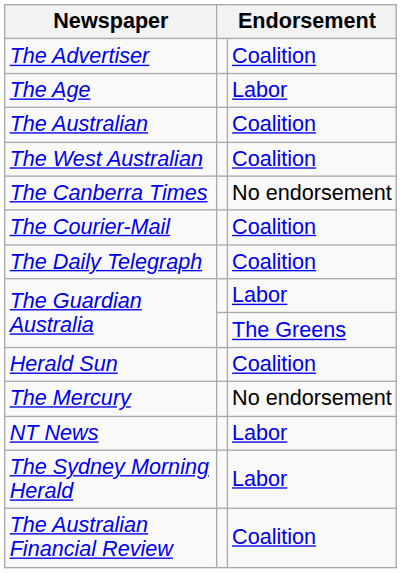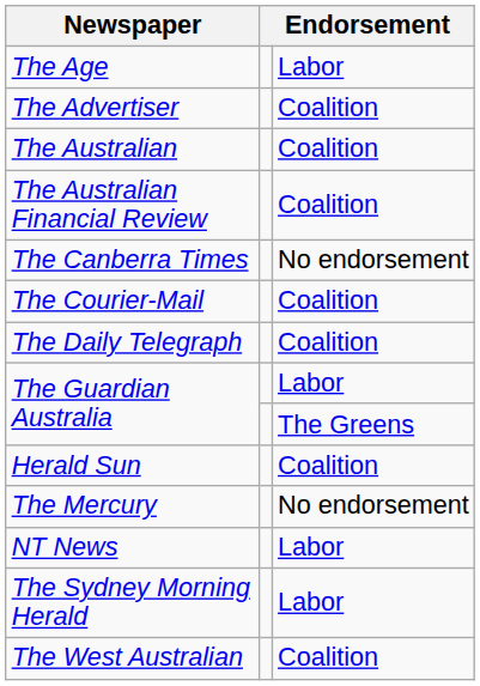 <table class="wikitable floatright">
 <tr>
 <th style="width:150px;">Newspaper</th>
 <th colspan=2>Endorsement</th>
+</tr>
+<tr>
+<td><em><a href='#'>The Age</a></em></td>
+<td></td>
+<td><a href='#'>Labor</a></td>
 </tr>
 <tr>
 <td><em><a href='#'>The Advertiser</a></em></td>
 <td></td>
 <td><a href='#'>Coalition</a></td>
 </tr>
 <tr>
-<td><em><a href='#'>The Age</a></em></td>
-<td></td>
-<td><a href='#'>Labor</a></td>
-</tr>
-<tr>
 <td><em><a href='#'>The Australian</a></em></td>
 <td></td>
 <td><a href='#'>Coalition</a></td>
 </tr>
 <tr>
-<td><em><a href='#'>The West Australian</a></em></td>
+<td><em><a href='#'>The Australian Financial Review</a></em></td>
 <td></td>
 <td><a href='#'>Coalition</a></td>
 </tr>
 <tr>
 <td><em><a href='#'>The Canberra Times</a></em></td>
 <td></td>
 <td>No endorsement</td>
 </tr>
 <tr>
 <td><em><a href='#'>The Courier-Mail</a></em></td>
 <td></td>
 <td><a href='#'>Coalition</a></td>
 </tr>
 <tr>
 <td><em><a href='#'>The Daily Telegraph</a></em></td>
 <td></td>
 <td><a href='#'>Coalition</a></td>
 </tr>
 <tr>
 <td rowspan="2"><em><a href='#'>The Guardian Australia</a></em></td>
 <td></td>
 <td><a href='#'>Labor</a></td>
 </tr>
 <tr>
 <td></td>
 <td><a href='#'>The Greens</a></td>
 </tr>
 <tr>
 <td><em><a href='#'>Herald Sun</a></em></td>
 <td></td>
 <td><a href='#'>Coalition</a></td>
 </tr>
 <tr>
 <td><em><a href='#'>The Mercury</a></em></td>
 <td></td>
 <td>No endorsement</td>
 </tr>
 <tr>
 <td><em><a href='#'>NT News</a></em></td>
 <td></td>
 <td><a href='#'>Labor</a></td>
 </tr>
 <tr>
 <td><em><a href='#'>The Sydney Morning Herald</a></em></td>
 <td></td>
 <td><a href='#'>Labor</a></td>
 </tr>
 <tr>
-<td><em><a href='#'>The Australian Financial Review</a></em></td>
+<td><em><a href='#'>The West Australian</a></em></td>
 <td></td>
 <td><a href='#'>Coalition</a></td>
 </tr>
 </table>
